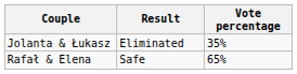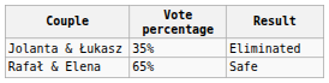 <table class="wikitable">
 <tr>
 <th style="width:130px;">Couple</th>
+<th style="width:100px;">Vote percentage</th>
 <th style="width:100px;">Result</th>
-<th style="width:100px;">Vote percentage</th>
 </tr>
 <tr>
 <td>Jolanta & Łukasz</td>
+<td>35%</td>
 <td>Eliminated</td>
-<td>35%</td>
 </tr>
 <tr>
 <td>Rafał & Elena</td>
+<td>65%</td>
 <td>Safe</td>
-<td>65%</td>
 </tr>
 </table>
